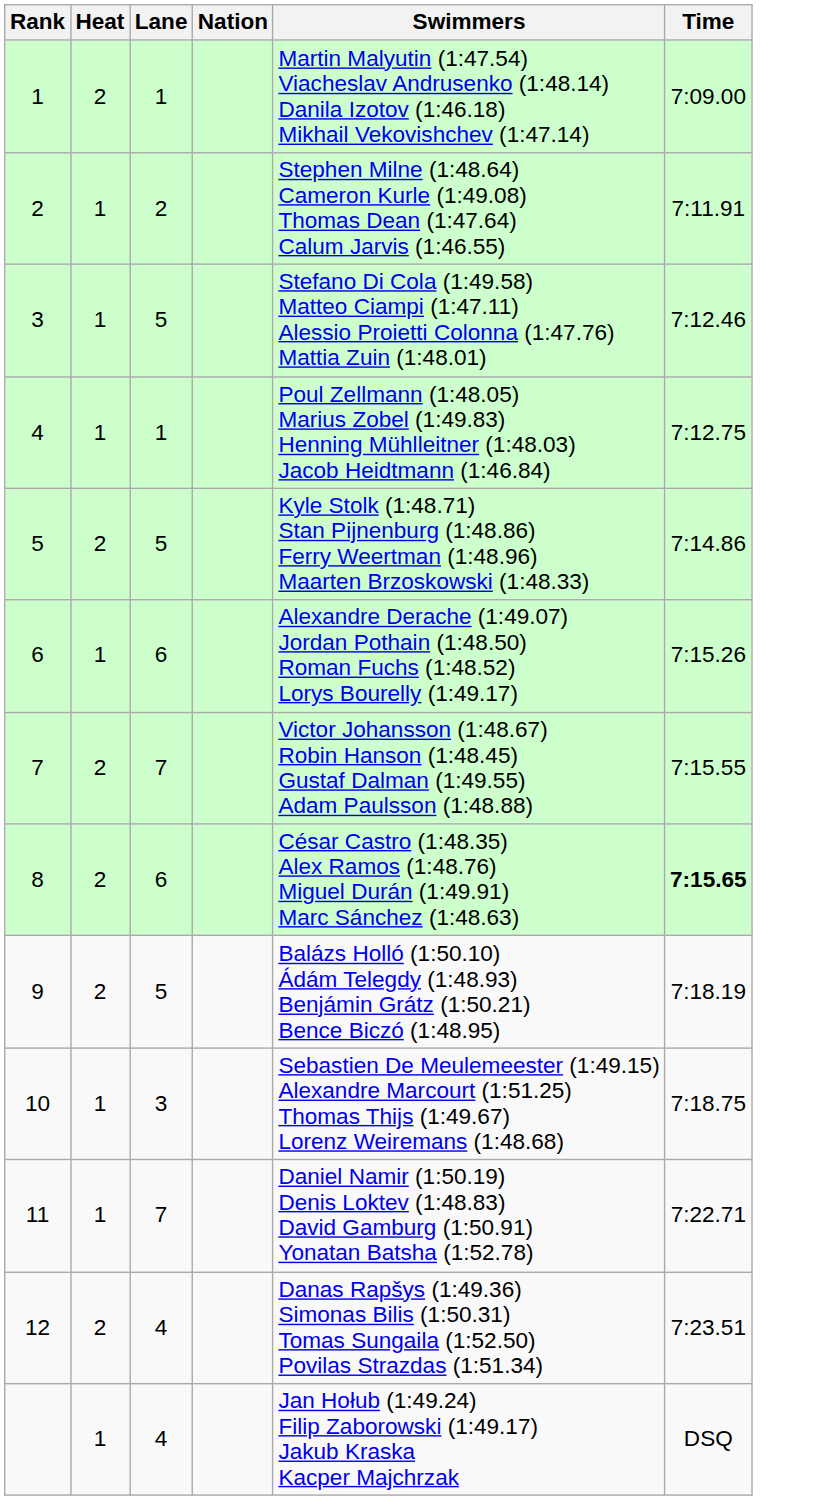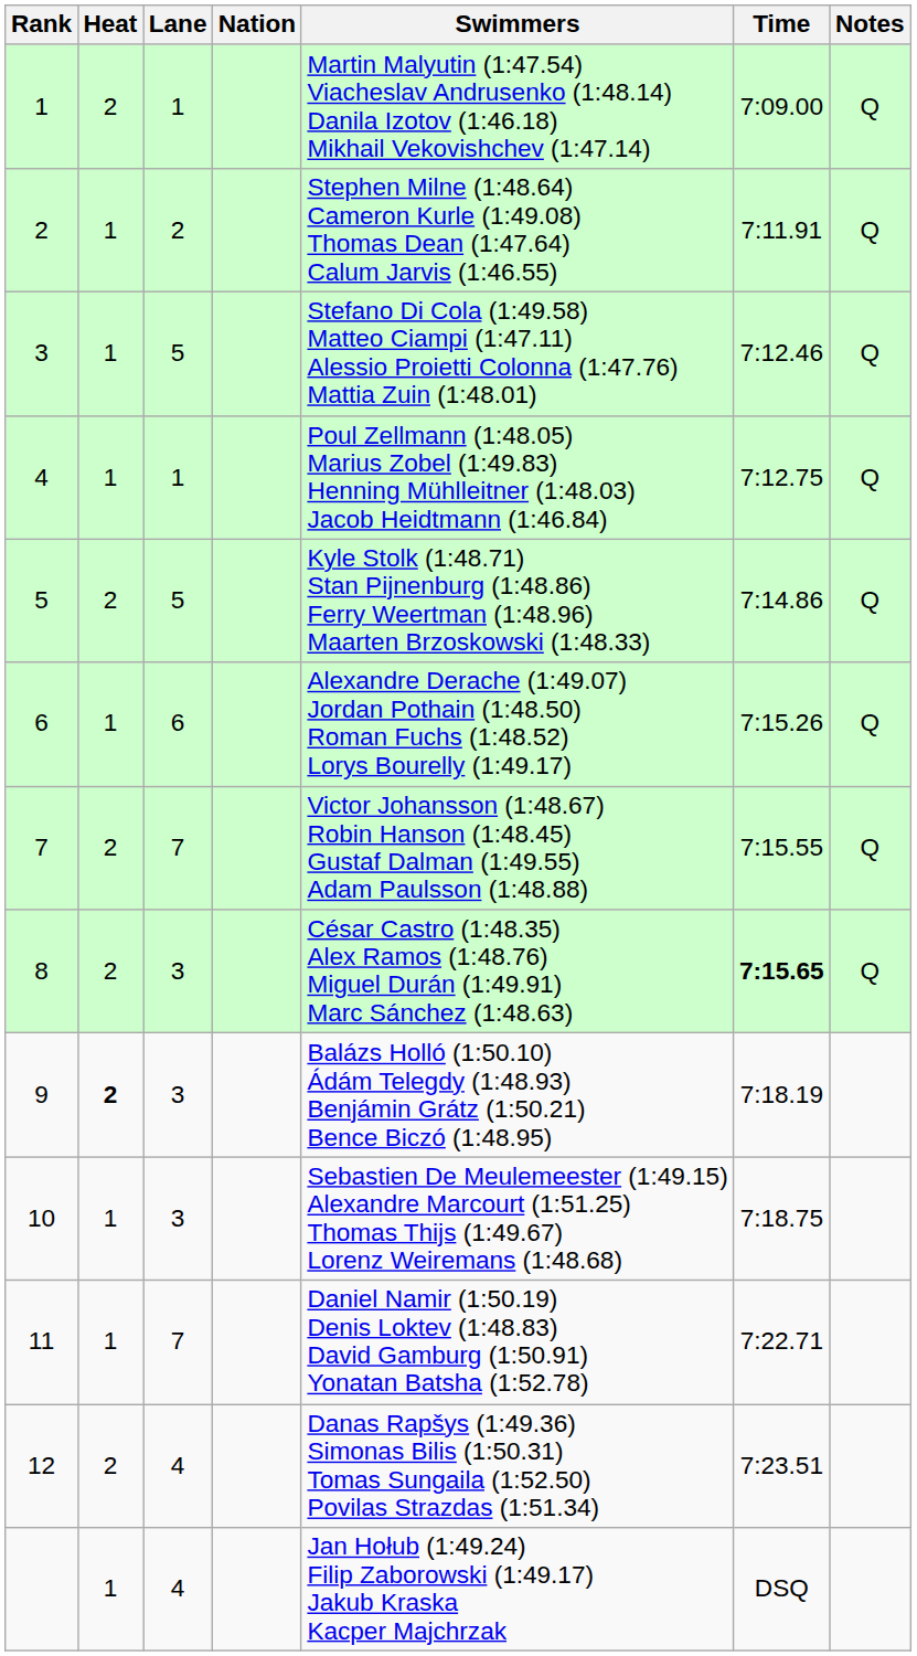 <table class="wikitable sortable" style="text-align:center">
 <tr>
 <th>Rank</th>
 <th>Heat</th>
 <th>Lane</th>
 <th>Nation</th>
 <th>Swimmers</th>
 <th>Time</th>
+<th>Notes</th>
 </tr>
 <tr bgcolor=ccffcc>
 <td>1</td>
 <td>2</td>
 <td>1</td>
 <td align=left></td>
 <td align=left><a href='#'>Martin Malyutin</a> (1:47.54)<br><a href='#'>Viacheslav Andrusenko</a> (1:48.14)<br><a href='#'>Danila Izotov</a> (1:46.18)<br><a href='#'>Mikhail Vekovishchev</a> (1:47.14)</td>
 <td>7:09.00</td>
+<td>Q</td>
 </tr>
 <tr bgcolor=ccffcc>
 <td>2</td>
 <td>1</td>
 <td>2</td>
 <td align="left"></td>
 <td align="left"><a href='#'>Stephen Milne</a> (1:48.64)<br><a href='#'>Cameron Kurle</a> (1:49.08)<br><a href='#'>Thomas Dean</a> (1:47.64)<br><a href='#'>Calum Jarvis</a> (1:46.55)</td>
 <td>7:11.91</td>
+<td>Q</td>
 </tr>
 <tr bgcolor=ccffcc>
 <td>3</td>
 <td>1</td>
 <td>5</td>
 <td align="left"></td>
 <td align="left"><a href='#'>Stefano Di Cola</a> (1:49.58)<br><a href='#'>Matteo Ciampi</a> (1:47.11)<br><a href='#'>Alessio Proietti Colonna</a> (1:47.76)<br><a href='#'>Mattia Zuin</a> (1:48.01)</td>
 <td>7:12.46</td>
+<td>Q</td>
 </tr>
 <tr bgcolor=ccffcc>
 <td>4</td>
 <td>1</td>
 <td>1</td>
 <td align="left"></td>
 <td align="left"><a href='#'>Poul Zellmann</a> (1:48.05)<br><a href='#'>Marius Zobel</a> (1:49.83)<br><a href='#'>Henning Mühlleitner</a> (1:48.03)<br><a href='#'>Jacob Heidtmann</a> (1:46.84)</td>
 <td>7:12.75</td>
+<td>Q</td>
 </tr>
 <tr bgcolor=ccffcc>
 <td>5</td>
 <td>2</td>
 <td>5</td>
 <td align="left"></td>
 <td align="left"><a href='#'>Kyle Stolk</a> (1:48.71)<br><a href='#'>Stan Pijnenburg</a> (1:48.86)<br><a href='#'>Ferry Weertman</a> (1:48.96)<br><a href='#'>Maarten Brzoskowski</a> (1:48.33)</td>
 <td>7:14.86</td>
+<td>Q</td>
 </tr>
 <tr bgcolor=ccffcc>
 <td>6</td>
 <td>1</td>
 <td>6</td>
 <td align="left"></td>
 <td align="left"><a href='#'>Alexandre Derache</a> (1:49.07)<br><a href='#'>Jordan Pothain</a> (1:48.50)<br><a href='#'>Roman Fuchs</a> (1:48.52)<br><a href='#'>Lorys Bourelly</a> (1:49.17)</td>
 <td>7:15.26</td>
+<td>Q</td>
 </tr>
 <tr bgcolor=ccffcc>
 <td>7</td>
 <td>2</td>
 <td>7</td>
 <td align="left"></td>
 <td align="left"><a href='#'>Victor Johansson</a> (1:48.67)<br><a href='#'>Robin Hanson</a> (1:48.45)<br><a href='#'>Gustaf Dalman</a> (1:49.55)<br><a href='#'>Adam Paulsson</a> (1:48.88)</td>
 <td>7:15.55</td>
+<td>Q</td>
 </tr>
 <tr bgcolor=ccffcc>
 <td>8</td>
 <td>2</td>
-<td>6</td>
+<td>3</td>
 <td align="left"></td>
 <td align="left"><a href='#'>César Castro</a> (1:48.35)<br><a href='#'>Alex Ramos</a> (1:48.76)<br><a href='#'>Miguel Durán</a> (1:49.91)<br><a href='#'>Marc Sánchez</a> (1:48.63)</td>
 <td><strong>7:15.65</strong></td>
+<td>Q</td>
 </tr>
 <tr>
 <td>9</td>
-<td>2</td>
-<td>5</td>
+<td><strong>2</strong></td>
+<td>3</td>
 <td align="left"></td>
 <td align="left"><a href='#'>Balázs Holló</a> (1:50.10)<br><a href='#'>Ádám Telegdy</a> (1:48.93)<br><a href='#'>Benjámin Grátz</a> (1:50.21)<br><a href='#'>Bence Biczó</a> (1:48.95)</td>
 <td>7:18.19</td>
+<td></td>
 </tr>
 <tr>
 <td>10</td>
 <td>1</td>
 <td>3</td>
 <td align="left"></td>
 <td align="left"><a href='#'>Sebastien De Meulemeester</a> (1:49.15)<br><a href='#'>Alexandre Marcourt</a> (1:51.25)<br><a href='#'>Thomas Thijs</a> (1:49.67)<br><a href='#'>Lorenz Weiremans</a> (1:48.68)</td>
 <td>7:18.75</td>
+<td></td>
 </tr>
 <tr>
 <td>11</td>
 <td>1</td>
 <td>7</td>
 <td align="left"></td>
 <td align="left"><a href='#'>Daniel Namir</a> (1:50.19)<br><a href='#'>Denis Loktev</a> (1:48.83)<br><a href='#'>David Gamburg</a> (1:50.91)<br><a href='#'>Yonatan Batsha</a> (1:52.78)</td>
 <td>7:22.71</td>
+<td></td>
 </tr>
 <tr>
 <td>12</td>
 <td>2</td>
 <td>4</td>
 <td align=left></td>
 <td align=left><a href='#'>Danas Rapšys</a> (1:49.36)<br><a href='#'>Simonas Bilis</a> (1:50.31)<br><a href='#'>Tomas Sungaila</a> (1:52.50)<br><a href='#'>Povilas Strazdas</a> (1:51.34)</td>
 <td>7:23.51</td>
+<td></td>
 </tr>
 <tr>
 <td></td>
 <td>1</td>
 <td>4</td>
 <td align="left"></td>
 <td align="left"><a href='#'>Jan Hołub</a> (1:49.24)<br><a href='#'>Filip Zaborowski</a> (1:49.17)<br><a href='#'>Jakub Kraska</a><br><a href='#'>Kacper Majchrzak</a></td>
 <td>DSQ</td>
+<td></td>
 </tr>
 </table>
